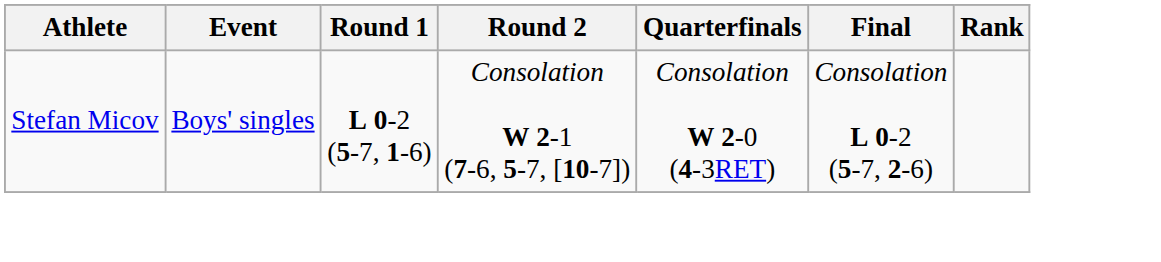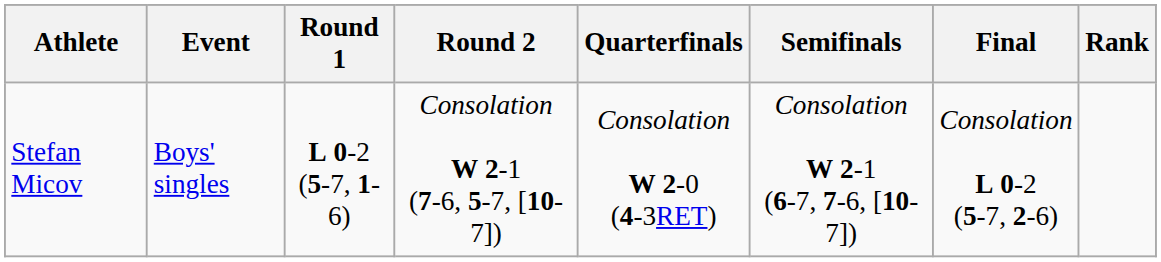 <table class=wikitable style="font-size:90%">
 <tr>
 <th>Athlete</th>
 <th>Event</th>
 <th>Round 1</th>
 <th>Round 2</th>
 <th>Quarterfinals</th>
+<th>Semifinals</th>
 <th>Final</th>
 <th>Rank</th>
 </tr>
 <tr>
 <td><a href='#'>Stefan Micov</a></td>
 <td><a href='#'>Boys' singles</a></td>
 <td align=center><br><strong>L</strong> <strong>0</strong>-2<br> (<strong>5</strong>-7, <strong>1</strong>-6)</td>
 <td align=center><em>Consolation</em><br><br><strong>W</strong> <strong>2</strong>-1<br> (<strong>7</strong>-6, <strong>5</strong>-7, [<strong>10</strong>-7])</td>
 <td align=center><em>Consolation</em><br><br><strong>W</strong> <strong>2</strong>-0<br> (<strong>4</strong>-3<a href='#'>RET</a>)</td>
+<td align=center><em>Consolation</em><br><br><strong>W</strong> <strong>2</strong>-1<br> (<strong>6</strong>-7, <strong>7</strong>-6, [<strong>10</strong>-7])</td>
 <td align=center><em>Consolation</em><br><br><strong>L</strong> <strong>0</strong>-2<br> (<strong>5</strong>-7, <strong>2</strong>-6)</td>
 <td align=center></td>
 </tr>
 </table>
